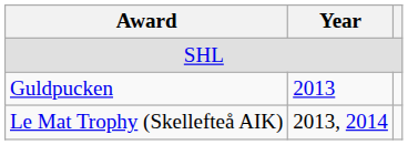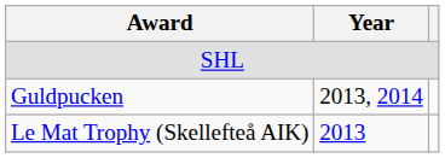 <table class="wikitable">
 <tr>
 <th>Award</th>
 <th>Year</th>
 <th></th>
 </tr>
 <tr ALIGN="center" bgcolor="#e0e0e0">
 <td colspan="3"><a href='#'>SHL</a></td>
 </tr>
 <tr>
 <td><a href='#'>Guldpucken</a></td>
-<td><a href='#'>2013</a></td>
+<td>2013, <a href='#'>2014</a></td>
 <td></td>
 </tr>
 <tr>
 <td><a href='#'>Le Mat Trophy</a> (Skellefteå AIK)</td>
-<td>2013, <a href='#'>2014</a></td>
+<td><a href='#'>2013</a></td>
 <td></td>
 </tr>
 </table>
